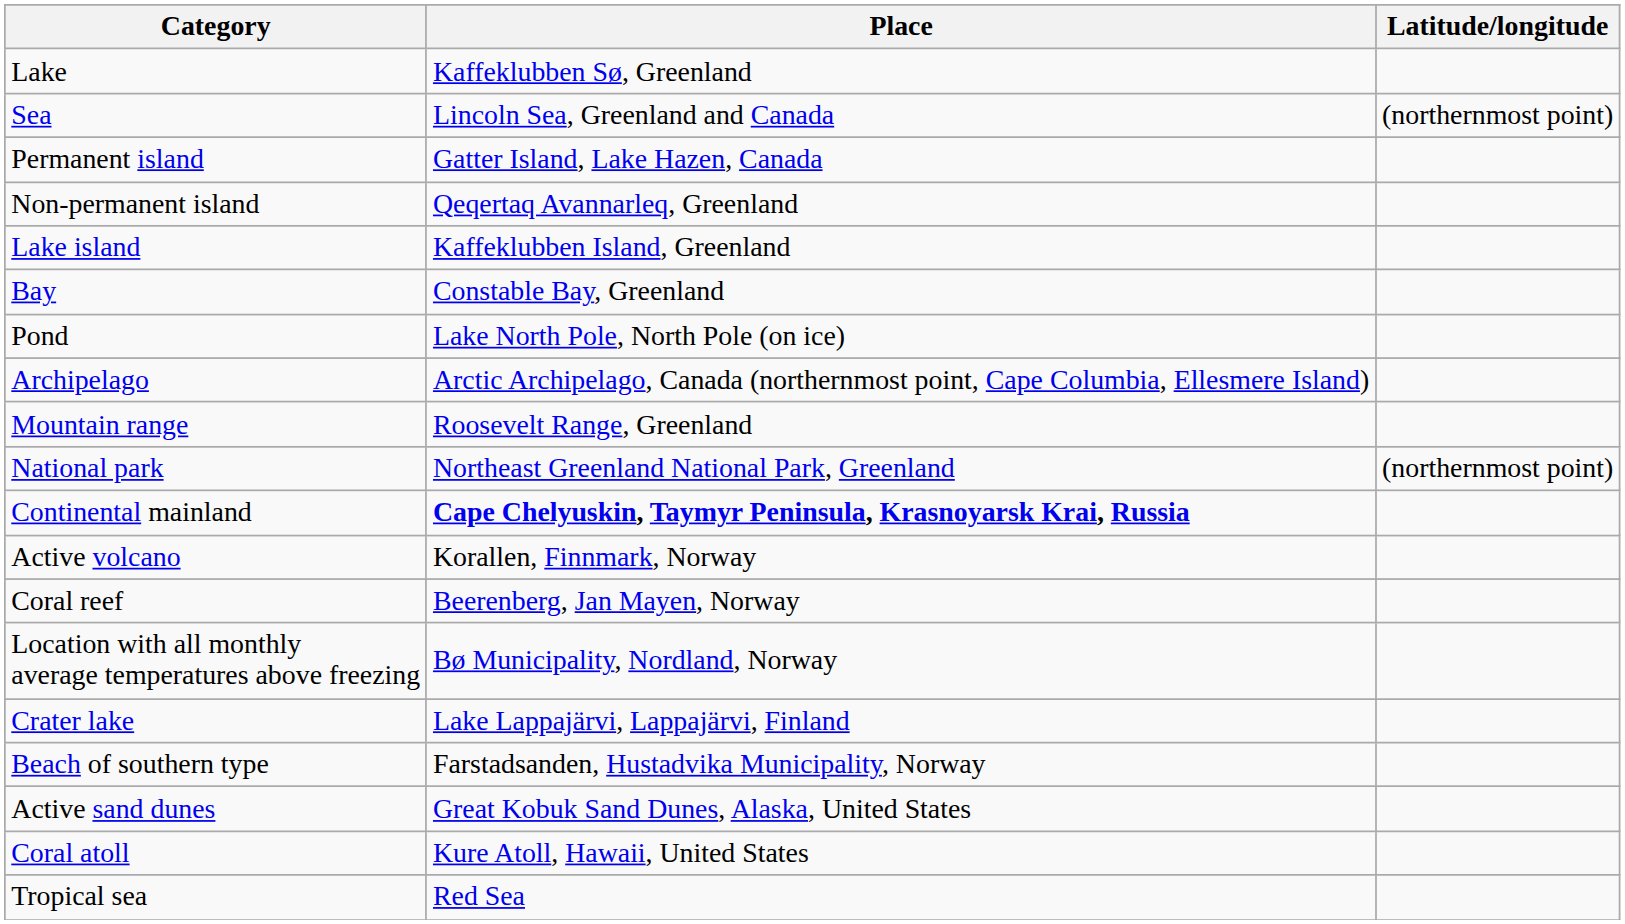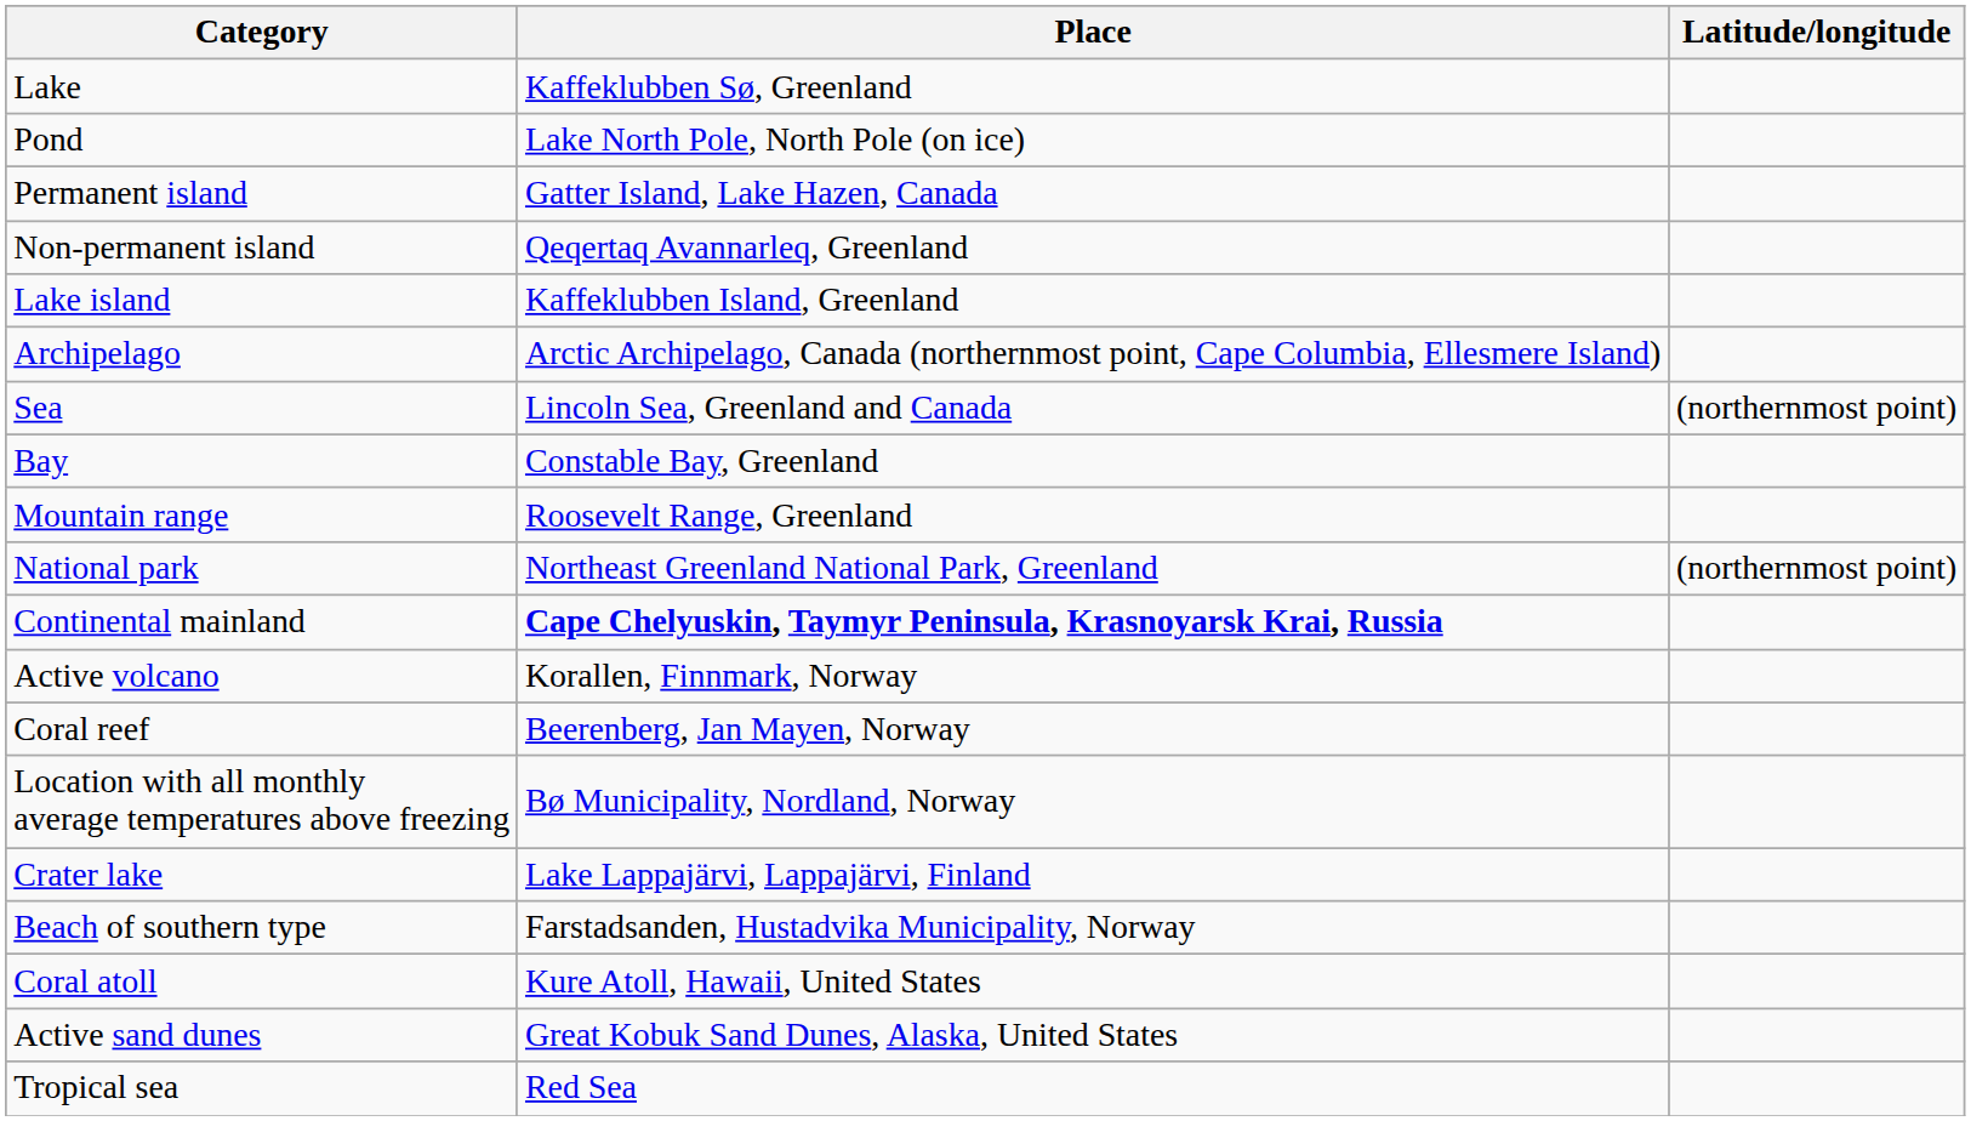 <table class="wikitable sortable">
 <tr>
 <th>Category</th>
 <th>Place</th>
 <th>Latitude/longitude</th>
 </tr>
 <tr>
 <td>Lake</td>
 <td><a href='#'>Kaffeklubben Sø</a>, Greenland</td>
 <td></td>
 </tr>
 <tr>
-<td><a href='#'>Sea</a></td>
-<td><a href='#'>Lincoln Sea</a>, Greenland and <a href='#'>Canada</a></td>
-<td> (northernmost point)</td>
+<td>Pond</td>
+<td><a href='#'>Lake North Pole</a>, North Pole (on ice)</td>
+<td></td>
 </tr>
 <tr>
 <td>Permanent <a href='#'>island</a></td>
 <td><a href='#'>Gatter Island</a>, <a href='#'>Lake Hazen</a>, <a href='#'>Canada</a></td>
 <td></td>
 </tr>
 <tr>
 <td>Non-permanent island</td>
 <td><a href='#'>Qeqertaq Avannarleq</a>, Greenland</td>
 </tr>
 <tr>
 <td><a href='#'>Lake island</a></td>
 <td><a href='#'>Kaffeklubben Island</a>, Greenland</td>
 <td></td>
 </tr>
 <tr>
-<td><a href='#'>Bay</a></td>
-<td><a href='#'>Constable Bay</a>, Greenland</td>
+<td><a href='#'>Archipelago</a></td>
+<td><a href='#'>Arctic Archipelago</a>, Canada (northernmost point, <a href='#'>Cape Columbia</a>, <a href='#'>Ellesmere Island</a>)</td>
 <td></td>
 </tr>
 <tr>
-<td>Pond</td>
-<td><a href='#'>Lake North Pole</a>, North Pole (on ice)</td>
-<td></td>
+<td><a href='#'>Sea</a></td>
+<td><a href='#'>Lincoln Sea</a>, Greenland and <a href='#'>Canada</a></td>
+<td> (northernmost point)</td>
 </tr>
 <tr>
-<td><a href='#'>Archipelago</a></td>
-<td><a href='#'>Arctic Archipelago</a>, Canada (northernmost point, <a href='#'>Cape Columbia</a>, <a href='#'>Ellesmere Island</a>)</td>
+<td><a href='#'>Bay</a></td>
+<td><a href='#'>Constable Bay</a>, Greenland</td>
 <td></td>
 </tr>
 <tr>
 <td><a href='#'>Mountain range</a></td>
 <td><a href='#'>Roosevelt Range</a>, Greenland</td>
 <td></td>
 </tr>
 <tr>
 <td><a href='#'>National park</a></td>
 <td><a href='#'>Northeast Greenland National Park</a>, <a href='#'>Greenland</a></td>
 <td> (northernmost point)</td>
 </tr>
 <tr>
 <td><a href='#'>Continental</a> mainland</td>
 <td><strong><a href='#'>Cape Chelyuskin</a>, <a href='#'>Taymyr Peninsula</a>, <a href='#'>Krasnoyarsk Krai</a>, <a href='#'>Russia</a></strong></td>
 <td></td>
 </tr>
 <tr>
 <td>Active <a href='#'>volcano</a></td>
 <td>Korallen, <a href='#'>Finnmark</a>, Norway</td>
 <td></td>
 </tr>
 <tr>
 <td>Coral reef</td>
 <td><a href='#'>Beerenberg</a>, <a href='#'>Jan Mayen</a>, Norway</td>
 <td></td>
 </tr>
 <tr>
 <td>Location with all monthly<br>average temperatures above freezing</td>
 <td><a href='#'>Bø Municipality</a>, <a href='#'>Nordland</a>, Norway</td>
 <td></td>
 </tr>
 <tr>
 <td><a href='#'>Crater lake</a></td>
 <td><a href='#'>Lake Lappajärvi</a>, <a href='#'>Lappajärvi</a>, <a href='#'>Finland</a></td>
 <td></td>
 </tr>
 <tr>
 <td><a href='#'>Beach</a> of southern type</td>
 <td>Farstadsanden, <a href='#'>Hustadvika Municipality</a>, Norway</td>
 <td></td>
 </tr>
 <tr>
-<td>Active <a href='#'>sand dunes</a></td>
-<td><a href='#'>Great Kobuk Sand Dunes</a>, <a href='#'>Alaska</a>, United States</td>
+<td><a href='#'>Coral atoll</a></td>
+<td><a href='#'>Kure Atoll</a>, <a href='#'>Hawaii</a>, United States</td>
 <td></td>
 </tr>
 <tr>
-<td><a href='#'>Coral atoll</a></td>
-<td><a href='#'>Kure Atoll</a>, <a href='#'>Hawaii</a>, United States</td>
+<td>Active <a href='#'>sand dunes</a></td>
+<td><a href='#'>Great Kobuk Sand Dunes</a>, <a href='#'>Alaska</a>, United States</td>
 <td></td>
 </tr>
 <tr>
 <td>Tropical sea</td>
 <td><a href='#'>Red Sea</a></td>
 <td></td>
 </tr>
 </table>
